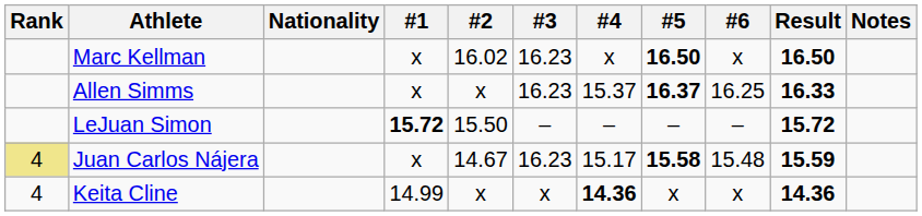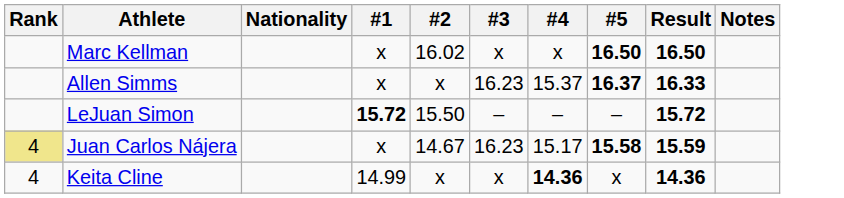 <table class="wikitable sortable" style="text-align:center">
 <tr>
 <th>Rank</th>
 <th>Athlete</th>
 <th>Nationality</th>
 <th>#1</th>
 <th>#2</th>
 <th>#3</th>
 <th>#4</th>
 <th>#5</th>
-<th>#6</th>
 <th>Result</th>
 <th>Notes</th>
 </tr>
 <tr>
 <td></td>
 <td align="left"><a href='#'>Marc Kellman</a></td>
 <td align=left></td>
 <td>x</td>
 <td>16.02</td>
-<td>16.23</td>
+<td>x</td>
 <td>x</td>
 <td><strong>16.50</strong></td>
-<td>x</td>
 <td><strong>16.50</strong></td>
 <td></td>
 </tr>
 <tr>
 <td></td>
 <td align="left"><a href='#'>Allen Simms</a></td>
 <td align=left></td>
 <td>x</td>
 <td>x</td>
 <td>16.23</td>
 <td>15.37</td>
 <td><strong>16.37</strong></td>
-<td>16.25</td>
 <td><strong>16.33</strong></td>
 <td></td>
 </tr>
 <tr>
 <td></td>
 <td align="left"><a href='#'>LeJuan Simon</a></td>
 <td align=left></td>
 <td><strong>15.72</strong></td>
 <td>15.50</td>
-<td>–</td>
 <td>–</td>
 <td>–</td>
 <td>–</td>
 <td><strong>15.72</strong></td>
 <td></td>
 </tr>
 <tr>
 <td style="background: khaki;">4</td>
 <td align="left"><a href='#'>Juan Carlos Nájera</a></td>
 <td align=left></td>
 <td>x</td>
 <td>14.67</td>
 <td>16.23</td>
 <td>15.17</td>
 <td><strong>15.58</strong></td>
-<td>15.48</td>
 <td><strong>15.59</strong></td>
 <td></td>
 </tr>
 <tr>
 <td>4</td>
 <td align="left"><a href='#'>Keita Cline</a></td>
 <td align=left></td>
 <td>14.99</td>
 <td>x</td>
 <td>x</td>
 <td><strong>14.36</strong></td>
 <td>x</td>
-<td>x</td>
 <td><strong>14.36</strong></td>
 <td></td>
 </tr>
 </table>
